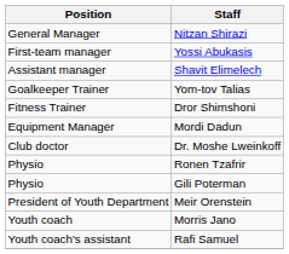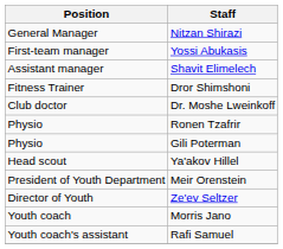 <table class="wikitable" border="1">
 <tr>
 <th>Position</th>
 <th>Staff</th>
 </tr>
 <tr>
 <td>General Manager</td>
 <td> <a href='#'>Nitzan Shirazi</a></td>
 </tr>
 <tr>
 <td>First-team manager</td>
 <td> <a href='#'>Yossi Abukasis</a></td>
 </tr>
 <tr>
 <td>Assistant manager</td>
 <td> <a href='#'>Shavit Elimelech</a></td>
 </tr>
 <tr>
-<td>Goalkeeper Trainer</td>
-<td> Yom-tov Talias</td>
-</tr>
-<tr>
 <td>Fitness Trainer</td>
 <td> Dror Shimshoni</td>
-</tr>
-<tr>
-<td>Equipment Manager</td>
-<td> Mordi Dadun</td>
 </tr>
 <tr>
 <td>Club doctor</td>
 <td> Dr. Moshe Lweinkoff</td>
 </tr>
 <tr>
 <td>Physio</td>
 <td> Ronen Tzafrir</td>
 </tr>
 <tr>
 <td>Physio</td>
 <td> Gili Poterman</td>
 </tr>
 <tr>
+<td>Head scout</td>
+<td> Ya'akov Hillel</td>
+</tr>
+<tr>
 <td>President of Youth Department</td>
 <td> Meir Orenstein</td>
+</tr>
+<tr>
+<td>Director of Youth</td>
+<td> <a href='#'>Ze'ev Seltzer</a></td>
 </tr>
 <tr>
 <td>Youth coach</td>
 <td> Morris Jano</td>
 </tr>
 <tr>
 <td>Youth coach's assistant</td>
 <td> Rafi Samuel</td>
 </tr>
 <tr>
 </tr>
 </table>
